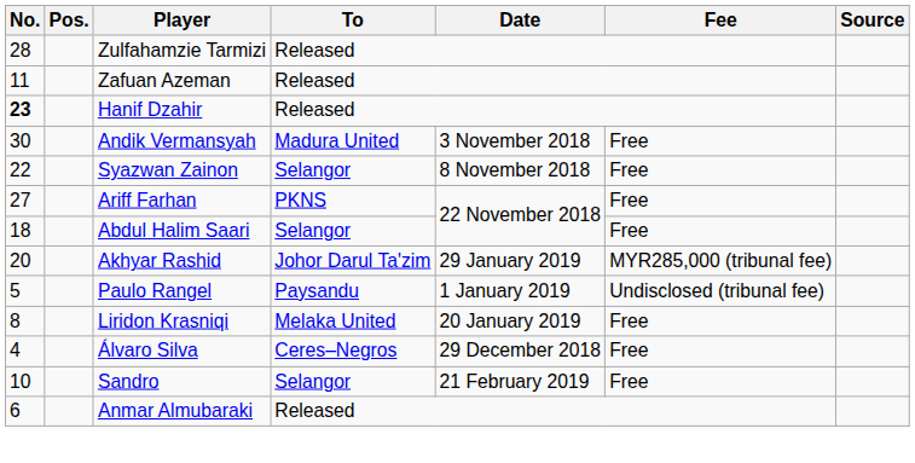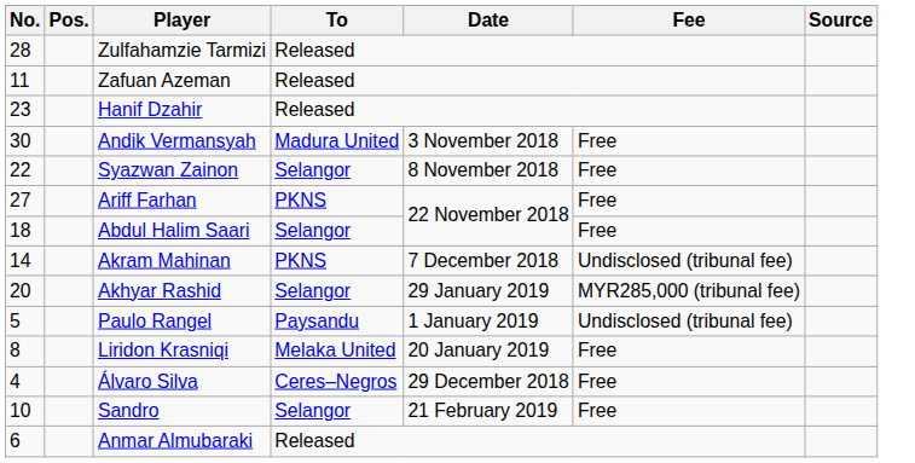 <table class="wikitable">
 <tr>
 <th>No.</th>
 <th>Pos.</th>
 <th>Player</th>
 <th>To</th>
 <th>Date</th>
 <th>Fee</th>
 <th>Source</th>
 </tr>
 <tr>
 <td>28</td>
 <td></td>
 <td align=left> Zulfahamzie Tarmizi</td>
 <td colspan=3>Released</td>
 <td></td>
 </tr>
 <tr>
 <td>11</td>
 <td></td>
 <td align=left> Zafuan Azeman</td>
 <td colspan=3>Released</td>
 <td></td>
 </tr>
 <tr>
-<td><strong>23</strong></td>
+<td>23</td>
 <td></td>
 <td align=left> <a href='#'>Hanif Dzahir</a></td>
 <td colspan=3>Released</td>
 <td></td>
 </tr>
 <tr>
 <td>30</td>
 <td></td>
 <td align=left> <a href='#'>Andik Vermansyah</a></td>
 <td align=left> <a href='#'>Madura United</a></td>
 <td>3 November 2018</td>
 <td>Free</td>
 <td></td>
 </tr>
 <tr>
 <td>22</td>
 <td></td>
 <td align=left> <a href='#'>Syazwan Zainon</a></td>
 <td align=left> <a href='#'>Selangor</a></td>
 <td>8 November 2018</td>
 <td>Free</td>
 <td></td>
 </tr>
 <tr>
 <td>27</td>
 <td></td>
 <td align=left> <a href='#'>Ariff Farhan</a></td>
 <td align=left> <a href='#'>PKNS</a></td>
 <td rowspan=2>22 November 2018</td>
 <td>Free</td>
 <td></td>
 </tr>
 <tr>
 <td>18</td>
 <td></td>
 <td align=left> <a href='#'>Abdul Halim Saari</a></td>
 <td align=left> <a href='#'>Selangor</a></td>
 <td>Free</td>
 <td></td>
 </tr>
 <tr>
+<td>14</td>
+<td></td>
+<td align=left> <a href='#'>Akram Mahinan</a></td>
+<td align=left> <a href='#'>PKNS</a></td>
+<td>7 December 2018</td>
+<td>Undisclosed (tribunal fee)</td>
+<td></td>
+</tr>
+<tr>
 <td>20</td>
 <td></td>
 <td align=left> <a href='#'>Akhyar Rashid</a></td>
-<td align=left> <a href='#'>Johor Darul Ta'zim</a></td>
+<td align=left> <a href='#'>Selangor</a></td>
 <td>29 January 2019</td>
 <td>MYR285,000 (tribunal fee)</td>
 <td></td>
 </tr>
 <tr>
 <td>5</td>
 <td></td>
 <td align=left> <a href='#'>Paulo Rangel</a></td>
 <td align=left> <a href='#'>Paysandu</a></td>
 <td>1 January 2019</td>
 <td>Undisclosed (tribunal fee)</td>
 <td></td>
 </tr>
 <tr>
 <td>8</td>
 <td></td>
 <td align=left> <a href='#'>Liridon Krasniqi</a></td>
 <td align=left> <a href='#'>Melaka United</a></td>
 <td>20 January 2019</td>
 <td>Free</td>
 <td></td>
 </tr>
 <tr>
 <td>4</td>
 <td></td>
 <td align=left> <a href='#'>Álvaro Silva</a></td>
 <td align=left> <a href='#'>Ceres–Negros</a></td>
 <td>29 December 2018</td>
 <td>Free</td>
 <td></td>
 </tr>
 <tr>
 <td>10</td>
 <td></td>
 <td align=left> <a href='#'>Sandro</a></td>
 <td align=left> <a href='#'>Selangor</a></td>
 <td>21 February 2019</td>
 <td>Free</td>
 <td></td>
 </tr>
 <tr>
 <td>6</td>
 <td></td>
 <td align=left> <a href='#'>Anmar Almubaraki</a></td>
 <td colspan=3>Released</td>
 <td></td>
 </tr>
 </table>
